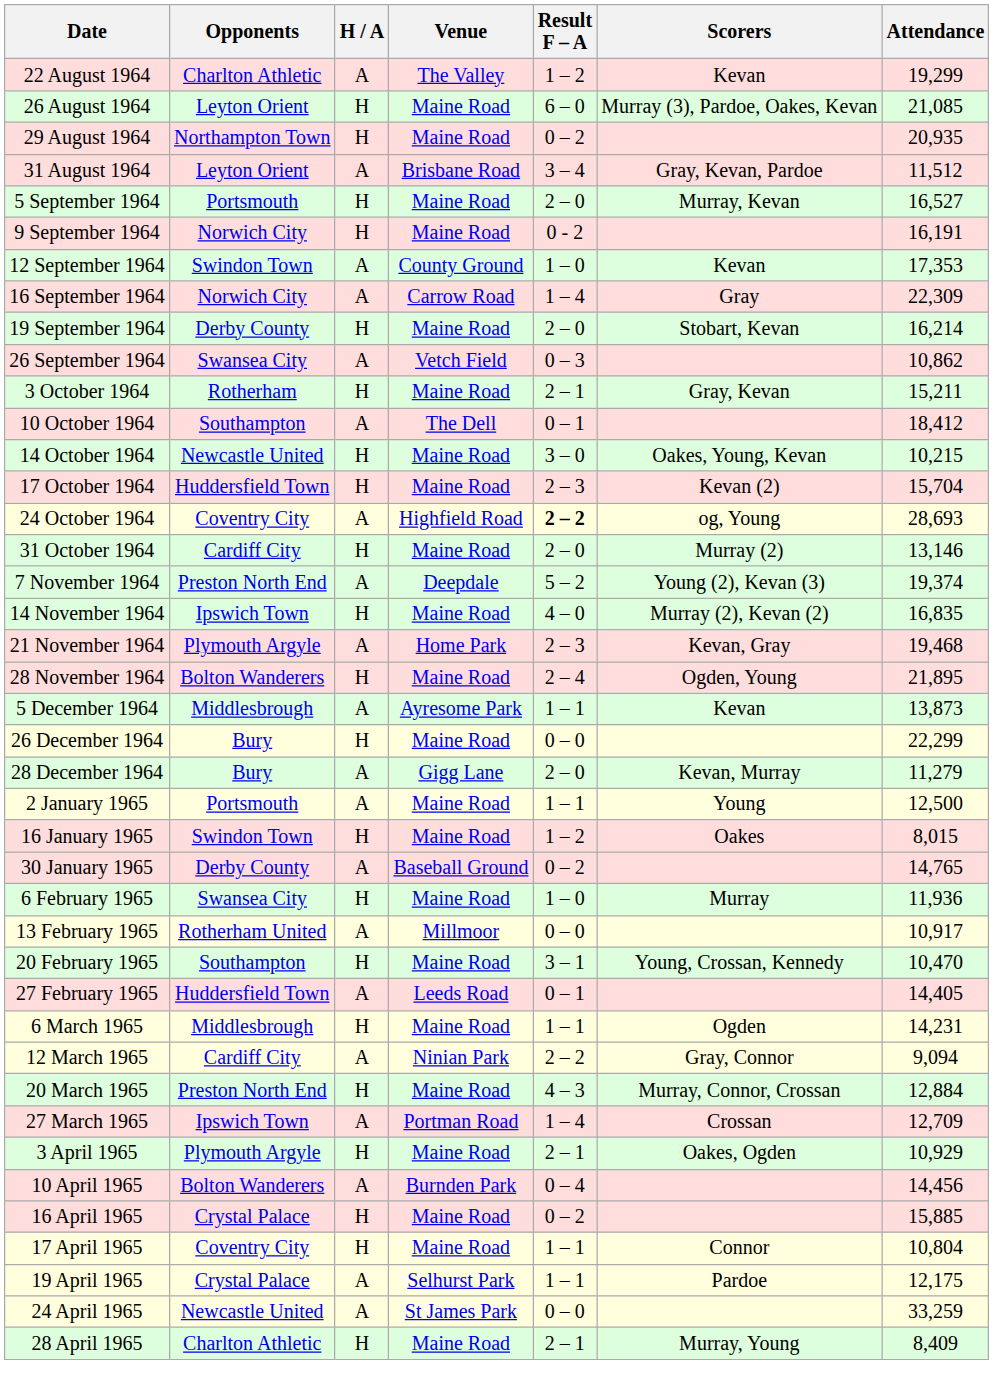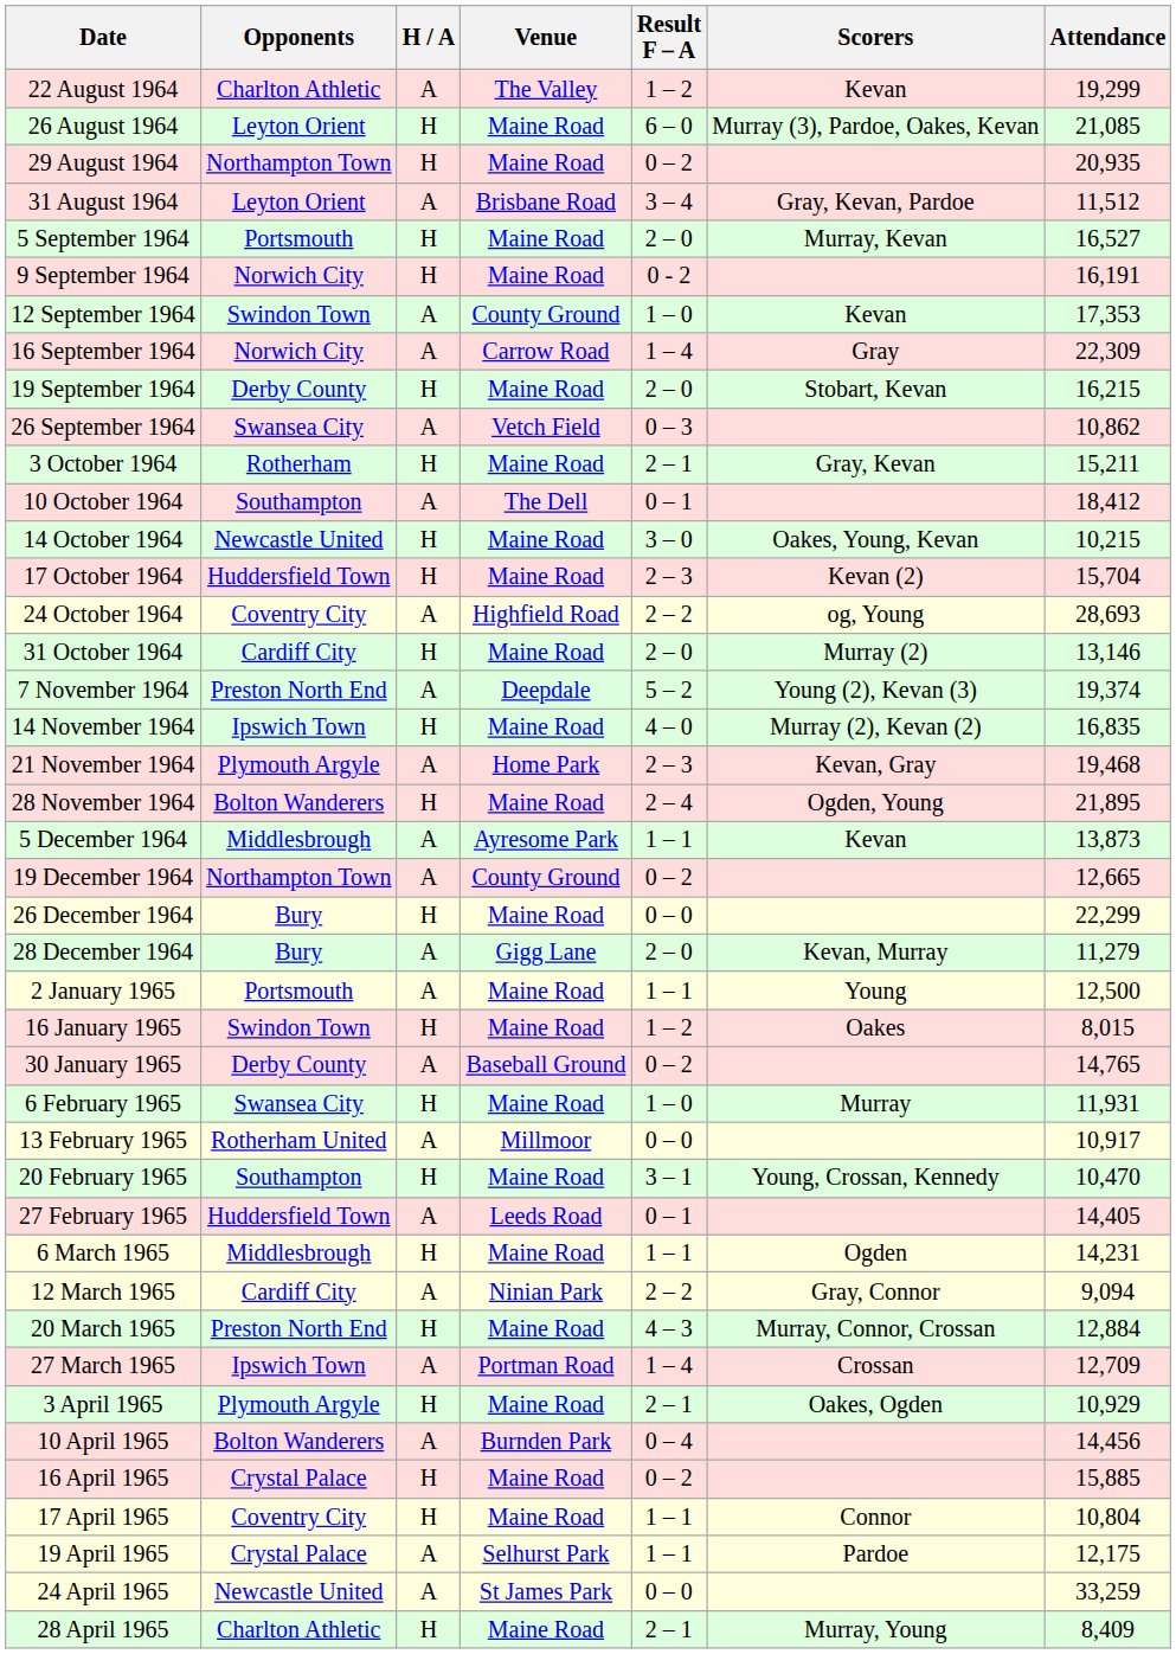 <table class="wikitable" style="text-align:center">
 <tr>
 <th>Date</th>
 <th>Opponents</th>
 <th>H / A</th>
 <th>Venue</th>
 <th>Result<br>F – A</th>
 <th>Scorers</th>
 <th>Attendance</th>
 </tr>
 <tr bgcolor="#ffdddd">
 <td>22 August 1964</td>
 <td><a href='#'>Charlton Athletic</a></td>
 <td>A</td>
 <td><a href='#'>The Valley</a></td>
 <td>1 – 2</td>
 <td>Kevan</td>
 <td>19,299</td>
 </tr>
 <tr bgcolor="#ddffdd">
 <td>26 August 1964</td>
 <td><a href='#'>Leyton Orient</a></td>
 <td>H</td>
 <td><a href='#'>Maine Road</a></td>
 <td>6 – 0</td>
 <td>Murray (3), Pardoe, Oakes, Kevan</td>
 <td>21,085</td>
 </tr>
 <tr bgcolor="#ffdddd">
 <td>29 August 1964</td>
 <td><a href='#'>Northampton Town</a></td>
 <td>H</td>
 <td><a href='#'>Maine Road</a></td>
 <td>0 – 2</td>
 <td></td>
 <td>20,935</td>
 </tr>
 <tr bgcolor="#ffdddd">
 <td>31 August 1964</td>
 <td><a href='#'>Leyton Orient</a></td>
 <td>A</td>
 <td><a href='#'>Brisbane Road</a></td>
 <td>3 – 4</td>
 <td>Gray, Kevan, Pardoe</td>
 <td>11,512</td>
 </tr>
 <tr bgcolor="#ddffdd">
 <td>5 September 1964</td>
 <td><a href='#'>Portsmouth</a></td>
 <td>H</td>
 <td><a href='#'>Maine Road</a></td>
 <td>2 – 0</td>
 <td>Murray, Kevan</td>
 <td>16,527</td>
 </tr>
 <tr bgcolor="#ffdddd">
 <td>9 September 1964</td>
 <td><a href='#'>Norwich City</a></td>
 <td>H</td>
 <td><a href='#'>Maine Road</a></td>
 <td>0 - 2</td>
 <td></td>
 <td>16,191</td>
 </tr>
 <tr bgcolor="#ddffdd">
 <td>12 September 1964</td>
 <td><a href='#'>Swindon Town</a></td>
 <td>A</td>
 <td><a href='#'>County Ground</a></td>
 <td>1 – 0</td>
 <td>Kevan</td>
 <td>17,353</td>
 </tr>
 <tr bgcolor="#ffdddd">
 <td>16 September 1964</td>
 <td><a href='#'>Norwich City</a></td>
 <td>A</td>
 <td><a href='#'>Carrow Road</a></td>
 <td>1 – 4</td>
 <td>Gray</td>
 <td>22,309</td>
 </tr>
 <tr bgcolor="#ddffdd">
 <td>19 September 1964</td>
 <td><a href='#'>Derby County</a></td>
 <td>H</td>
 <td><a href='#'>Maine Road</a></td>
 <td>2 – 0</td>
 <td>Stobart, Kevan</td>
-<td>16,214</td>
+<td>16,215</td>
 </tr>
 <tr bgcolor="#ffdddd">
 <td>26 September 1964</td>
 <td><a href='#'>Swansea City</a></td>
 <td>A</td>
 <td><a href='#'>Vetch Field</a></td>
 <td>0 – 3</td>
 <td></td>
 <td>10,862</td>
 </tr>
 <tr bgcolor="#ddffdd">
 <td>3 October 1964</td>
 <td><a href='#'>Rotherham</a></td>
 <td>H</td>
 <td><a href='#'>Maine Road</a></td>
 <td>2 – 1</td>
 <td>Gray, Kevan</td>
 <td>15,211</td>
 </tr>
 <tr bgcolor="#ffdddd">
 <td>10 October 1964</td>
 <td><a href='#'>Southampton</a></td>
 <td>A</td>
 <td><a href='#'>The Dell</a></td>
 <td>0 – 1</td>
 <td></td>
 <td>18,412</td>
 </tr>
 <tr bgcolor="#ddffdd">
 <td>14 October 1964</td>
 <td><a href='#'>Newcastle United</a></td>
 <td>H</td>
 <td><a href='#'>Maine Road</a></td>
 <td>3 – 0</td>
 <td>Oakes, Young, Kevan</td>
 <td>10,215</td>
 </tr>
 <tr bgcolor="#ffdddd">
 <td>17 October 1964</td>
 <td><a href='#'>Huddersfield Town</a></td>
 <td>H</td>
 <td><a href='#'>Maine Road</a></td>
 <td>2 – 3</td>
 <td>Kevan (2)</td>
 <td>15,704</td>
 </tr>
 <tr bgcolor="#ffffdd">
 <td>24 October 1964</td>
 <td><a href='#'>Coventry City</a></td>
 <td>A</td>
 <td><a href='#'>Highfield Road</a></td>
-<td><strong>2 – 2</strong></td>
+<td>2 – 2</td>
 <td>og, Young</td>
 <td>28,693</td>
 </tr>
 <tr bgcolor="#ddffdd">
 <td>31 October 1964</td>
 <td><a href='#'>Cardiff City</a></td>
 <td>H</td>
 <td><a href='#'>Maine Road</a></td>
 <td>2 – 0</td>
 <td>Murray (2)</td>
 <td>13,146</td>
 </tr>
 <tr bgcolor="#ddffdd">
 <td>7 November 1964</td>
 <td><a href='#'>Preston North End</a></td>
 <td>A</td>
 <td><a href='#'>Deepdale</a></td>
 <td>5 – 2</td>
 <td>Young (2), Kevan (3)</td>
 <td>19,374</td>
 </tr>
 <tr bgcolor="#ddffdd">
 <td>14 November 1964</td>
 <td><a href='#'>Ipswich Town</a></td>
 <td>H</td>
 <td><a href='#'>Maine Road</a></td>
 <td>4 – 0</td>
 <td>Murray (2), Kevan (2)</td>
 <td>16,835</td>
 </tr>
 <tr bgcolor="#ffdddd">
 <td>21 November 1964</td>
 <td><a href='#'>Plymouth Argyle</a></td>
 <td>A</td>
 <td><a href='#'>Home Park</a></td>
 <td>2 – 3</td>
 <td>Kevan, Gray</td>
 <td>19,468</td>
 </tr>
 <tr bgcolor="#ffdddd">
 <td>28 November 1964</td>
 <td><a href='#'>Bolton Wanderers</a></td>
 <td>H</td>
 <td><a href='#'>Maine Road</a></td>
 <td>2 – 4</td>
 <td>Ogden, Young</td>
 <td>21,895</td>
 </tr>
 <tr bgcolor="#ddffdd">
 <td>5 December 1964</td>
 <td><a href='#'>Middlesbrough</a></td>
 <td>A</td>
 <td><a href='#'>Ayresome Park</a></td>
 <td>1 – 1</td>
 <td>Kevan</td>
 <td>13,873</td>
 </tr>
+<tr bgcolor="#ffdddd">
+<td>19 December 1964</td>
+<td><a href='#'>Northampton Town</a></td>
+<td>A</td>
+<td><a href='#'>County Ground</a></td>
+<td>0 – 2</td>
+<td></td>
+<td>12,665</td>
+</tr>
 <tr bgcolor="#ffffdd">
 <td>26 December 1964</td>
 <td><a href='#'>Bury</a></td>
 <td>H</td>
 <td><a href='#'>Maine Road</a></td>
 <td>0 – 0</td>
 <td></td>
 <td>22,299</td>
 </tr>
 <tr bgcolor="#ddffdd">
 <td>28 December 1964</td>
 <td><a href='#'>Bury</a></td>
 <td>A</td>
 <td><a href='#'>Gigg Lane</a></td>
 <td>2 – 0</td>
 <td>Kevan, Murray</td>
 <td>11,279</td>
 </tr>
 <tr bgcolor="#ffffdd">
 <td>2 January 1965</td>
 <td><a href='#'>Portsmouth</a></td>
 <td>A</td>
 <td><a href='#'>Maine Road</a></td>
 <td>1 – 1</td>
 <td>Young</td>
 <td>12,500</td>
 </tr>
 <tr bgcolor="#ffdddd">
 <td>16 January 1965</td>
 <td><a href='#'>Swindon Town</a></td>
 <td>H</td>
 <td><a href='#'>Maine Road</a></td>
 <td>1 – 2</td>
 <td>Oakes</td>
 <td>8,015</td>
 </tr>
 <tr bgcolor="#ffdddd">
 <td>30 January 1965</td>
 <td><a href='#'>Derby County</a></td>
 <td>A</td>
 <td><a href='#'>Baseball Ground</a></td>
 <td>0 – 2</td>
 <td></td>
 <td>14,765</td>
 </tr>
 <tr bgcolor="#ddffdd">
 <td>6 February 1965</td>
 <td><a href='#'>Swansea City</a></td>
 <td>H</td>
 <td><a href='#'>Maine Road</a></td>
 <td>1 – 0</td>
 <td>Murray</td>
-<td>11,936</td>
+<td>11,931</td>
 </tr>
 <tr bgcolor="#ffffdd">
 <td>13 February 1965</td>
 <td><a href='#'>Rotherham United</a></td>
 <td>A</td>
 <td><a href='#'>Millmoor</a></td>
 <td>0 – 0</td>
 <td></td>
 <td>10,917</td>
 </tr>
 <tr bgcolor="#ddffdd">
 <td>20 February 1965</td>
 <td><a href='#'>Southampton</a></td>
 <td>H</td>
 <td><a href='#'>Maine Road</a></td>
 <td>3 – 1</td>
 <td>Young, Crossan, Kennedy</td>
 <td>10,470</td>
 </tr>
 <tr bgcolor="#ffdddd">
 <td>27 February 1965</td>
 <td><a href='#'>Huddersfield Town</a></td>
 <td>A</td>
 <td><a href='#'>Leeds Road</a></td>
 <td>0 – 1</td>
 <td></td>
 <td>14,405</td>
 </tr>
 <tr bgcolor="#ffffdd">
 <td>6 March 1965</td>
 <td><a href='#'>Middlesbrough</a></td>
 <td>H</td>
 <td><a href='#'>Maine Road</a></td>
 <td>1 – 1</td>
 <td>Ogden</td>
 <td>14,231</td>
 </tr>
 <tr bgcolor="#ffffdd">
 <td>12 March 1965</td>
 <td><a href='#'>Cardiff City</a></td>
 <td>A</td>
 <td><a href='#'>Ninian Park</a></td>
 <td>2 – 2</td>
 <td>Gray, Connor</td>
 <td>9,094</td>
 </tr>
 <tr bgcolor="#ddffdd">
 <td>20 March 1965</td>
 <td><a href='#'>Preston North End</a></td>
 <td>H</td>
 <td><a href='#'>Maine Road</a></td>
 <td>4 – 3</td>
 <td>Murray, Connor, Crossan</td>
 <td>12,884</td>
 </tr>
 <tr bgcolor="#ffdddd">
 <td>27 March 1965</td>
 <td><a href='#'>Ipswich Town</a></td>
 <td>A</td>
 <td><a href='#'>Portman Road</a></td>
 <td>1 – 4</td>
 <td>Crossan</td>
 <td>12,709</td>
 </tr>
 <tr bgcolor="#ddffdd">
 <td>3 April 1965</td>
 <td><a href='#'>Plymouth Argyle</a></td>
 <td>H</td>
 <td><a href='#'>Maine Road</a></td>
 <td>2 – 1</td>
 <td>Oakes, Ogden</td>
 <td>10,929</td>
 </tr>
 <tr bgcolor="#ffdddd">
 <td>10 April 1965</td>
 <td><a href='#'>Bolton Wanderers</a></td>
 <td>A</td>
 <td><a href='#'>Burnden Park</a></td>
 <td>0 – 4</td>
 <td></td>
 <td>14,456</td>
 </tr>
 <tr bgcolor="#ffdddd">
 <td>16 April 1965</td>
 <td><a href='#'>Crystal Palace</a></td>
 <td>H</td>
 <td><a href='#'>Maine Road</a></td>
 <td>0 – 2</td>
 <td></td>
 <td>15,885</td>
 </tr>
 <tr bgcolor="#ffffdd">
 <td>17 April 1965</td>
 <td><a href='#'>Coventry City</a></td>
 <td>H</td>
 <td><a href='#'>Maine Road</a></td>
 <td>1 – 1</td>
 <td>Connor</td>
 <td>10,804</td>
 </tr>
 <tr bgcolor="#ffffdd">
 <td>19 April 1965</td>
 <td><a href='#'>Crystal Palace</a></td>
 <td>A</td>
 <td><a href='#'>Selhurst Park</a></td>
 <td>1 – 1</td>
 <td>Pardoe</td>
 <td>12,175</td>
 </tr>
 <tr bgcolor="#ffffdd">
 <td>24 April 1965</td>
 <td><a href='#'>Newcastle United</a></td>
 <td>A</td>
 <td><a href='#'>St James Park</a></td>
 <td>0 – 0</td>
 <td></td>
 <td>33,259</td>
 </tr>
 <tr bgcolor="#ddffdd">
 <td>28 April 1965</td>
 <td><a href='#'>Charlton Athletic</a></td>
 <td>H</td>
 <td><a href='#'>Maine Road</a></td>
 <td>2 – 1</td>
 <td>Murray, Young</td>
 <td>8,409</td>
 </tr>
 </table>
